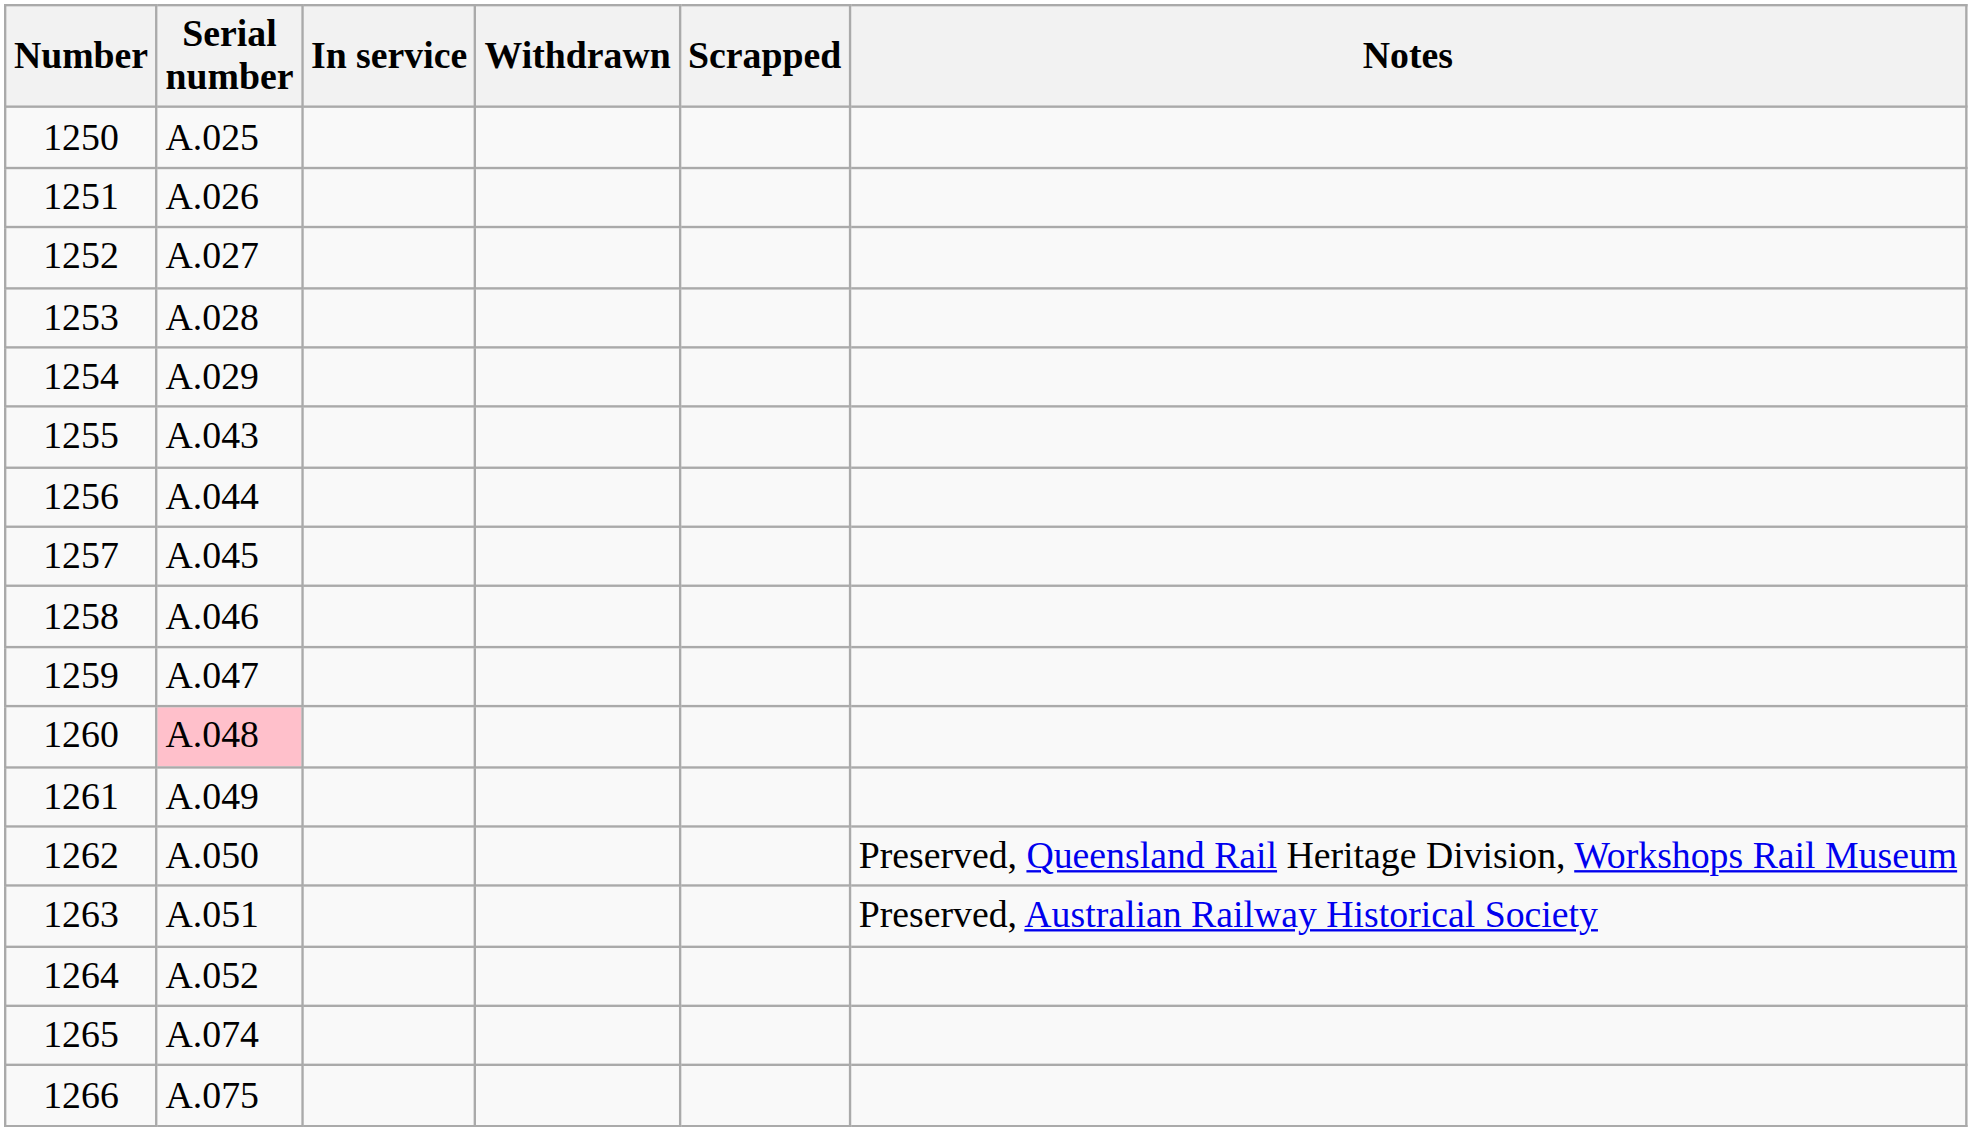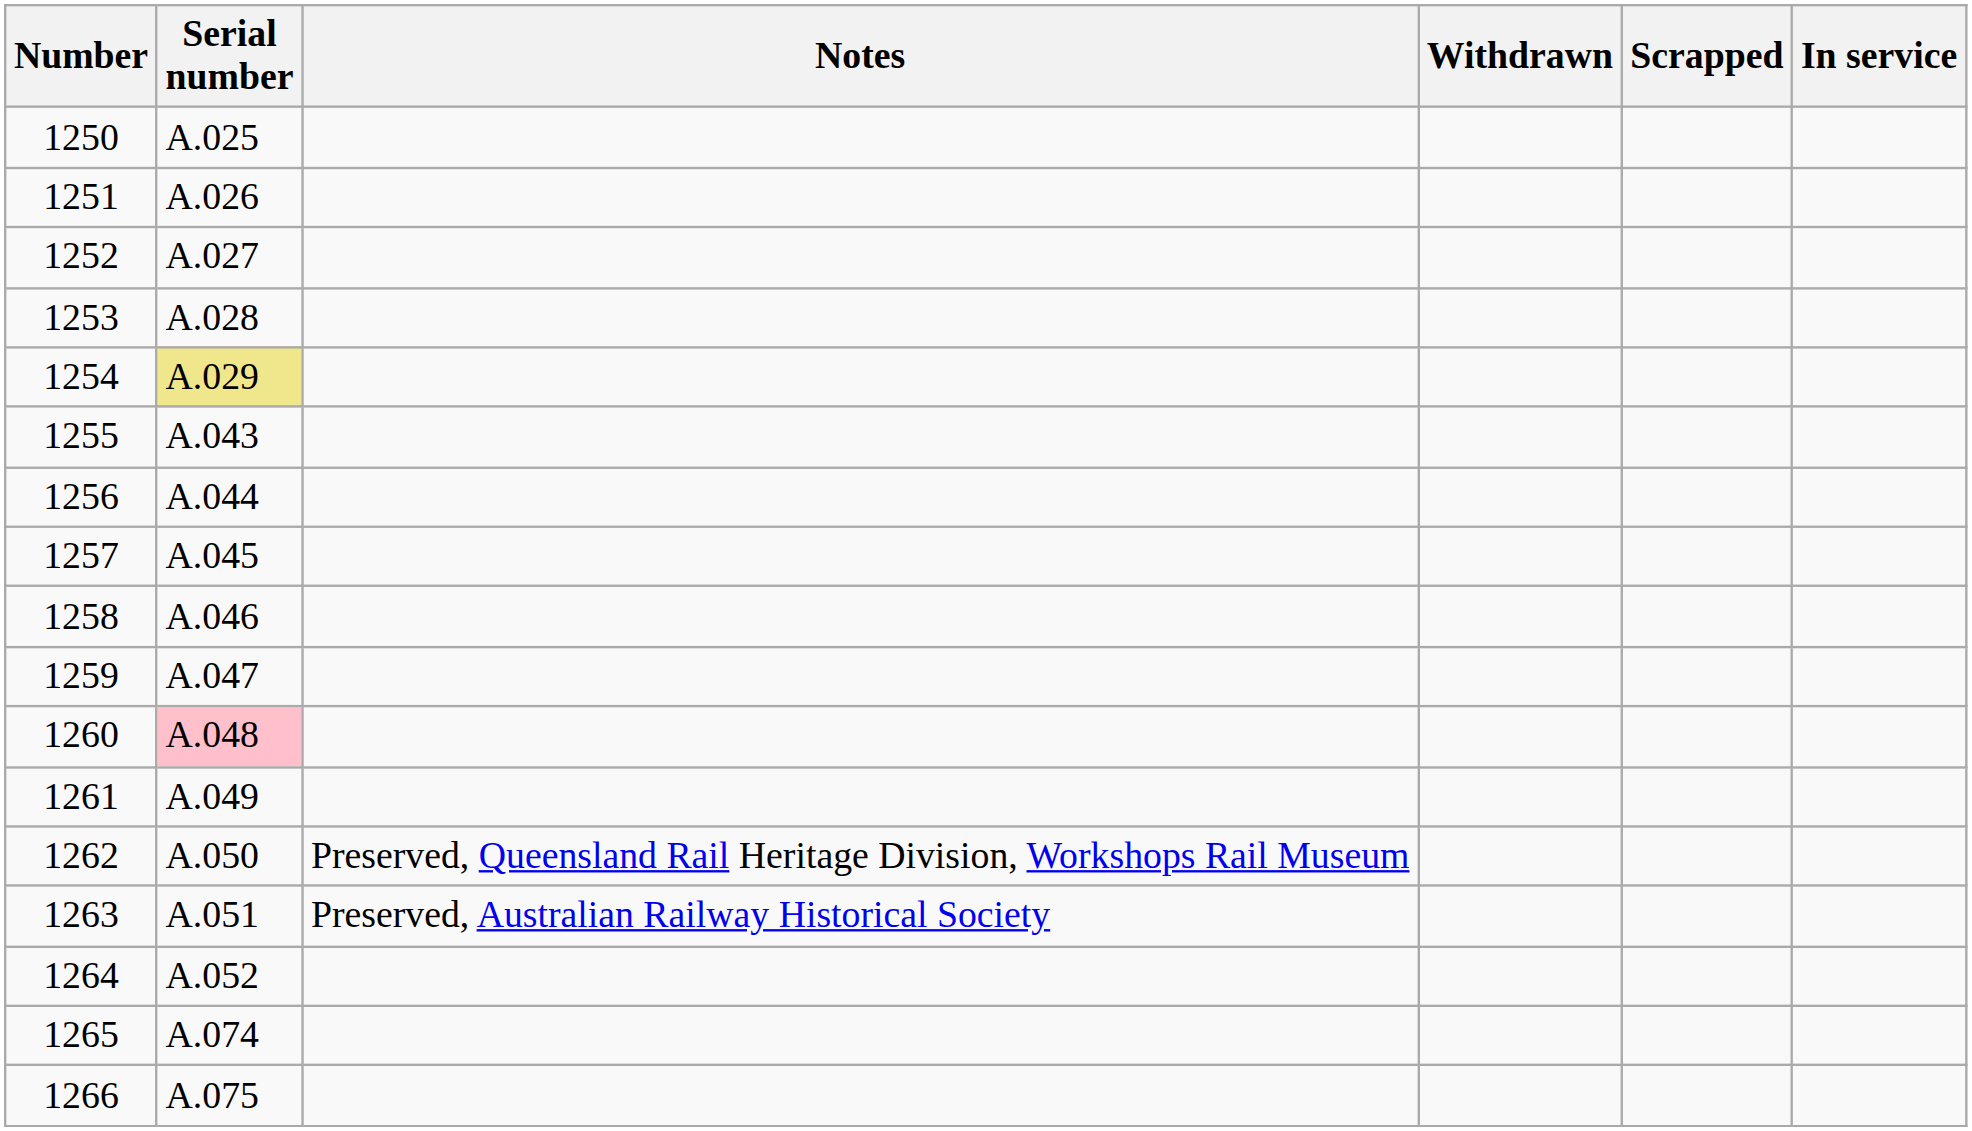 <table class="wikitable sortable">
 <tr>
 <th>Number</th>
 <th>Serial<br>number</th>
-<th>In service</th>
+<th>Notes</th>
 <th>Withdrawn</th>
 <th>Scrapped</th>
-<th>Notes</th>
+<th>In service</th>
 </tr>
 <tr>
 <td align="center">1250</td>
 <td>A.025</td>
+<td></td>
 <td align="right"></td>
 <td align="right"></td>
 <td align="right"></td>
-<td></td>
 </tr>
 <tr>
 <td align="center">1251</td>
 <td>A.026</td>
+<td></td>
 <td align="right"></td>
 <td align="right"></td>
 <td align="right"></td>
-<td></td>
 </tr>
 <tr>
 <td align="center">1252</td>
 <td>A.027</td>
+<td></td>
 <td align="right"></td>
 <td align="right"></td>
 <td align="right"></td>
-<td></td>
 </tr>
 <tr>
 <td align="center">1253</td>
 <td>A.028</td>
+<td></td>
 <td align="right"></td>
 <td align="right"></td>
 <td align="right"></td>
-<td></td>
 </tr>
 <tr>
 <td align="center">1254</td>
-<td>A.029</td>
+<td style="background: khaki;">A.029</td>
+<td></td>
 <td align="right"></td>
 <td align="right"></td>
 <td align="right"></td>
-<td></td>
 </tr>
 <tr>
 <td align="center">1255</td>
 <td>A.043</td>
+<td></td>
 <td align="right"></td>
 <td align="right"></td>
 <td align="right"></td>
-<td></td>
 </tr>
 <tr>
 <td align="center">1256</td>
 <td>A.044</td>
+<td></td>
 <td align="right"></td>
 <td align="right"></td>
 <td align="right"></td>
-<td></td>
 </tr>
 <tr>
 <td align="center">1257</td>
 <td>A.045</td>
+<td></td>
 <td align="right"></td>
 <td align="right"></td>
 <td align="right"></td>
-<td></td>
 </tr>
 <tr>
 <td align="center">1258</td>
 <td>A.046</td>
+<td></td>
 <td align="right"></td>
 <td align="right"></td>
 <td align="right"></td>
-<td></td>
 </tr>
 <tr>
 <td align="center">1259</td>
 <td>A.047</td>
+<td></td>
 <td align="right"></td>
 <td align="right"></td>
 <td align="right"></td>
-<td></td>
 </tr>
 <tr>
 <td align="center">1260</td>
 <td style="background: pink;">A.048</td>
+<td></td>
 <td align="right"></td>
 <td align="right"></td>
 <td align="right"></td>
-<td></td>
 </tr>
 <tr>
 <td align="center">1261</td>
 <td>A.049</td>
+<td></td>
 <td align="right"></td>
 <td align="right"></td>
 <td align="right"></td>
-<td></td>
 </tr>
 <tr>
 <td align="center">1262</td>
 <td>A.050</td>
-<td align="right"></td>
+<td>Preserved, <a href='#'>Queensland Rail</a> Heritage Division, <a href='#'>Workshops Rail Museum</a></td>
 <td align="right"></td>
 <td></td>
-<td>Preserved, <a href='#'>Queensland Rail</a> Heritage Division, <a href='#'>Workshops Rail Museum</a></td>
+<td align="right"></td>
 </tr>
 <tr>
 <td align="center">1263</td>
 <td>A.051</td>
-<td align="right"></td>
+<td>Preserved, <a href='#'>Australian Railway Historical Society</a></td>
 <td align="right"></td>
 <td></td>
-<td>Preserved, <a href='#'>Australian Railway Historical Society</a></td>
+<td align="right"></td>
 </tr>
 <tr>
 <td align="center">1264</td>
 <td>A.052</td>
+<td></td>
 <td align="right"></td>
 <td align="right"></td>
 <td align="right"></td>
-<td></td>
 </tr>
 <tr>
 <td align="center">1265</td>
 <td>A.074</td>
+<td></td>
 <td align="right"></td>
 <td align="right"></td>
 <td align="right"></td>
-<td></td>
 </tr>
 <tr>
 <td align="center">1266</td>
 <td>A.075</td>
+<td></td>
 <td align="right"></td>
 <td align="right"></td>
 <td align="right"></td>
-<td></td>
 </tr>
 </table>
